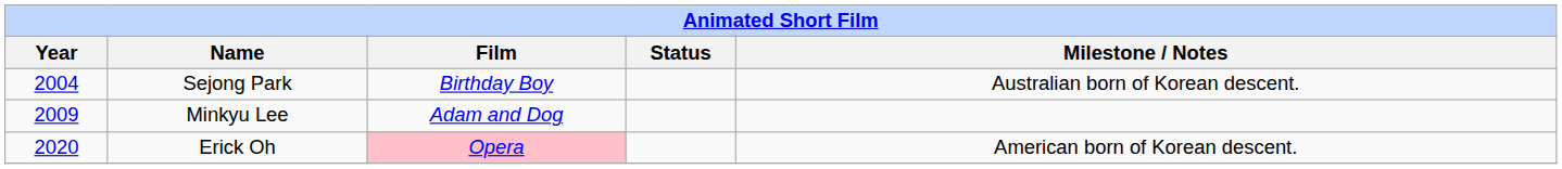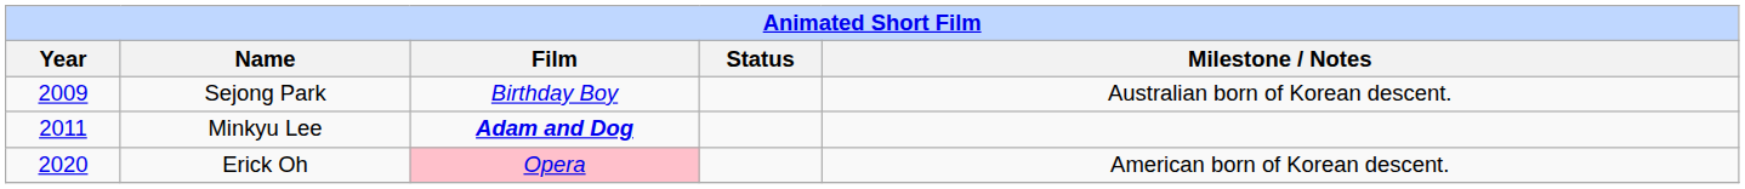 <table class="wikitable" style="text-align: center">
 <tr style="background:#bfd7ff;">
 <td colspan="6" style="text-align: center;"><strong><a href='#'>Animated Short Film</a></strong></td>
 </tr>
 <tr style="background:#ebf5ff;">
 <th style="width:075px;">Year</th>
 <th style="width:200px;">Name</th>
 <th style="width:200px;">Film</th>
 <th style="width:080px;">Status</th>
 <th style="width:650px;">Milestone / Notes</th>
 </tr>
 <tr>
-<td><a href='#'>2004</a><br></td>
+<td><a href='#'>2009</a><br></td>
 <td>Sejong Park</td>
 <td><em><a href='#'>Birthday Boy</a></em></td>
 <td></td>
 <td>Australian born of Korean descent.</td>
 </tr>
 <tr>
-<td><a href='#'>2009</a><br></td>
+<td><a href='#'>2011</a><br></td>
 <td>Minkyu Lee</td>
-<td><em><a href='#'>Adam and Dog</a></em></td>
+<td><strong><em><a href='#'>Adam and Dog</a></em></strong></td>
 <td></td>
 <td></td>
 </tr>
 <tr>
 <td><a href='#'>2020</a><br></td>
 <td>Erick Oh</td>
 <td style="background: pink;"><em><a href='#'>Opera</a></em></td>
 <td></td>
 <td>American born of Korean descent.</td>
 </tr>
 <tr>
 </tr>
 </table>
